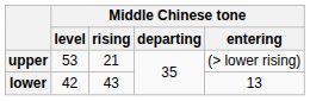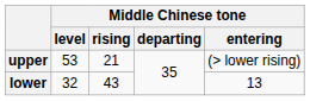 <table class="wikitable" style="text-align: center;">
 <tr>
 <th rowspan=2></th>
 <th colspan="4">Middle Chinese tone</th>
 </tr>
 <tr>
 <th>level</th>
 <th>rising</th>
 <th>departing</th>
 <th>entering</th>
 </tr>
 <tr>
 <th>upper</th>
 <td>53</td>
 <td>21</td>
 <td rowspan=2>35</td>
 <td>(> lower rising)</td>
 </tr>
 <tr>
 <th>lower</th>
-<td>42</td>
+<td>32</td>
 <td>43</td>
 <td>13</td>
 </tr>
 </table>
